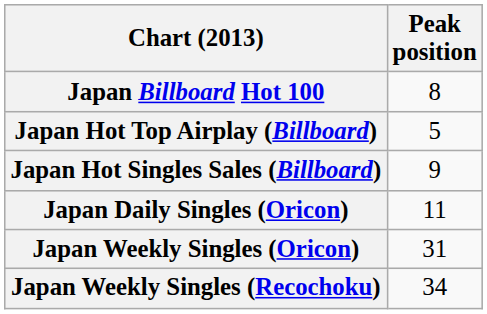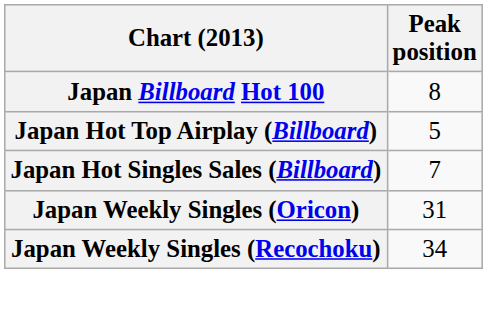 <table class="wikitable sortable plainrowheaders">
 <tr>
 <th scope="col">Chart (2013)</th>
 <th scope="col">Peak<br>position</th>
 </tr>
 <tr>
 <th scope="row">Japan <em><a href='#'>Billboard</a></em> <a href='#'>Hot 100</a></th>
 <td style="text-align:center;">8</td>
 </tr>
 <tr>
 <th scope="row">Japan Hot Top Airplay (<em><a href='#'>Billboard</a></em>)</th>
 <td style="text-align:center;">5</td>
 </tr>
 <tr>
 <th scope="row">Japan Hot Singles Sales (<em><a href='#'>Billboard</a></em>)</th>
-<td style="text-align:center;">9</td>
-</tr>
-<tr>
-<th scope="row">Japan Daily Singles (<a href='#'>Oricon</a>)</th>
-<td style="text-align:center;">11</td>
+<td style="text-align:center;">7</td>
 </tr>
 <tr>
 <th scope="row">Japan Weekly Singles (<a href='#'>Oricon</a>)</th>
 <td style="text-align:center;">31</td>
 </tr>
 <tr>
 <th scope="row">Japan Weekly Singles (<a href='#'>Recochoku</a>)</th>
 <td style="text-align:center;">34</td>
 </tr>
 </table>
